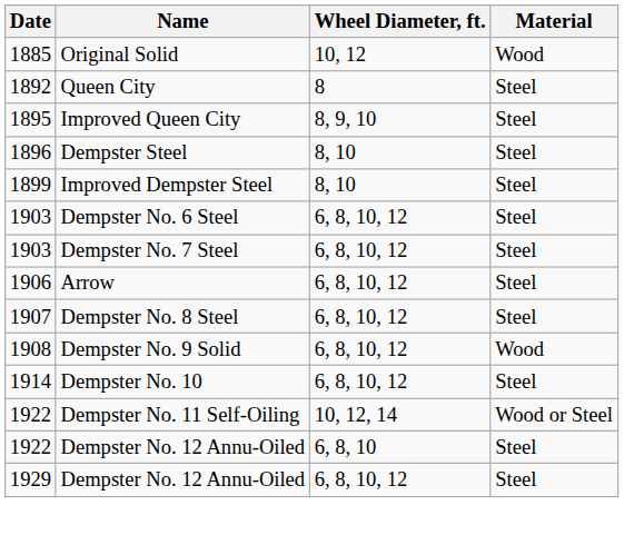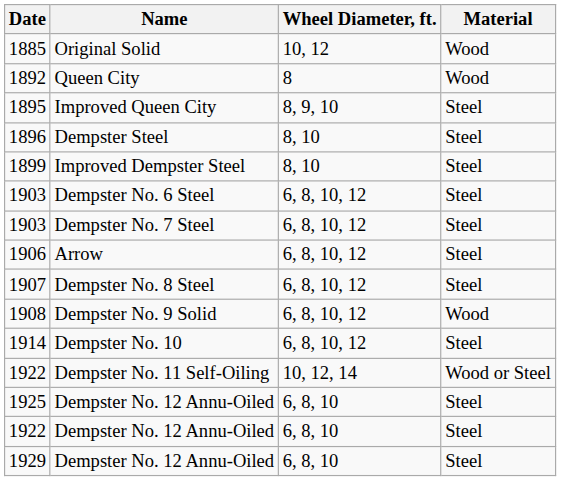 <table class="wikitable">
 <tr>
 <th>Date</th>
 <th>Name</th>
 <th>Wheel Diameter, ft.</th>
 <th>Material</th>
 </tr>
 <tr>
 <td>1885</td>
 <td>Original Solid</td>
 <td>10, 12</td>
 <td>Wood</td>
 </tr>
 <tr>
 <td>1892</td>
 <td>Queen City</td>
 <td>8</td>
-<td>Steel</td>
+<td>Wood</td>
 </tr>
 <tr>
 <td>1895</td>
 <td>Improved Queen City</td>
 <td>8, 9, 10</td>
 <td>Steel</td>
 </tr>
 <tr>
 <td>1896</td>
 <td>Dempster Steel</td>
 <td>8, 10</td>
 <td>Steel</td>
 </tr>
 <tr>
 <td>1899</td>
 <td>Improved Dempster Steel</td>
 <td>8, 10</td>
 <td>Steel</td>
 </tr>
 <tr>
 <td>1903</td>
 <td>Dempster No. 6 Steel</td>
 <td>6, 8, 10, 12</td>
 <td>Steel</td>
 </tr>
 <tr>
 <td>1903</td>
 <td>Dempster No. 7 Steel</td>
 <td>6, 8, 10, 12</td>
 <td>Steel</td>
 </tr>
 <tr>
 <td>1906</td>
 <td>Arrow</td>
 <td>6, 8, 10, 12</td>
 <td>Steel</td>
 </tr>
 <tr>
 <td>1907</td>
 <td>Dempster No. 8 Steel</td>
 <td>6, 8, 10, 12</td>
 <td>Steel</td>
 </tr>
 <tr>
 <td>1908</td>
 <td>Dempster No. 9 Solid</td>
 <td>6, 8, 10, 12</td>
 <td>Wood</td>
 </tr>
 <tr>
 <td>1914</td>
 <td>Dempster No. 10</td>
 <td>6, 8, 10, 12</td>
 <td>Steel</td>
 </tr>
 <tr>
 <td>1922</td>
 <td>Dempster No. 11 Self-Oiling</td>
 <td>10, 12, 14</td>
 <td>Wood or Steel</td>
 </tr>
 <tr>
+<td>1925</td>
+<td>Dempster No. 12 Annu-Oiled</td>
+<td>6, 8, 10</td>
+<td>Steel</td>
+</tr>
+<tr>
 <td>1922</td>
 <td>Dempster No. 12 Annu-Oiled</td>
 <td>6, 8, 10</td>
 <td>Steel</td>
 </tr>
 <tr>
 <td>1929</td>
 <td>Dempster No. 12 Annu-Oiled</td>
-<td>6, 8, 10, 12</td>
+<td>6, 8, 10</td>
 <td>Steel</td>
 </tr>
 </table>
